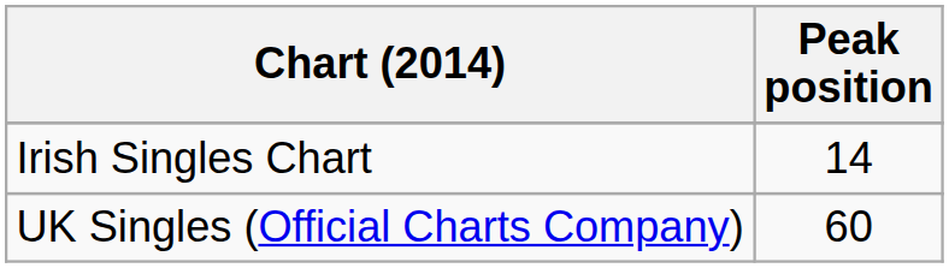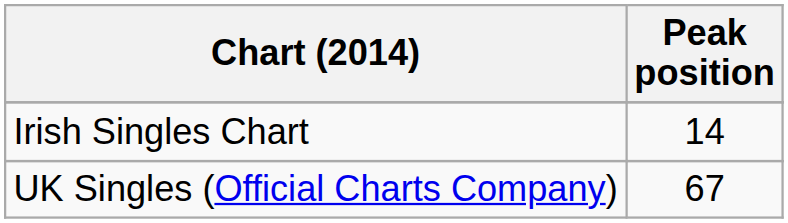 <table class="wikitable sortable">
 <tr>
 <th>Chart (2014)</th>
 <th>Peak<br>position</th>
 </tr>
 <tr>
 </tr>
 <tr>
 </tr>
 <tr>
 <td>Irish Singles Chart</td>
 <td style="text-align:center;">14</td>
 </tr>
 <tr>
 </tr>
 <tr>
 <td>UK Singles (<a href='#'>Official Charts Company</a>)</td>
-<td style="text-align:center;">60</td>
+<td style="text-align:center;">67</td>
 </tr>
 </table>
